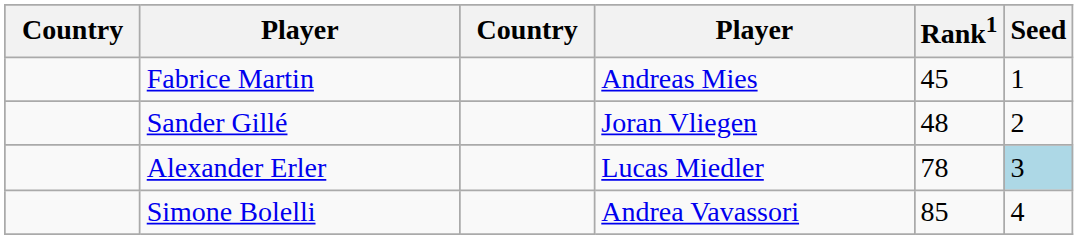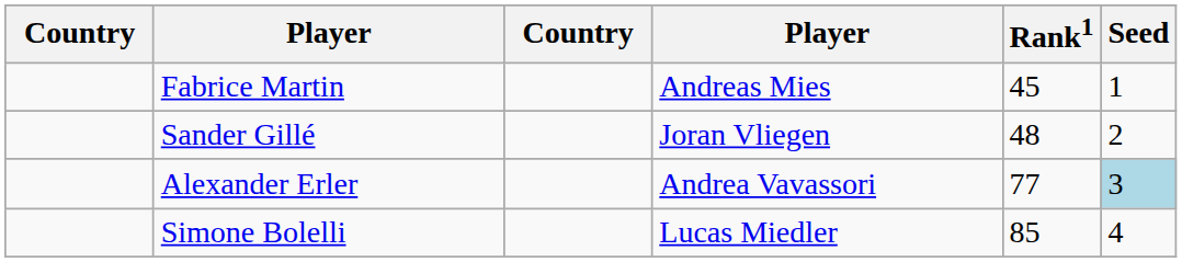 <table class="sortable wikitable">
 <tr>
 <th width="70">Country</th>
 <th width="175">Player</th>
 <th width="70">Country</th>
 <th width="175">Player</th>
 <th>Rank<sup>1</sup></th>
 <th>Seed</th>
 </tr>
 <tr>
 <td></td>
 <td><a href='#'>Fabrice Martin</a></td>
 <td></td>
 <td><a href='#'>Andreas Mies</a></td>
 <td>45</td>
 <td>1</td>
 </tr>
 <tr>
 <td></td>
 <td><a href='#'>Sander Gillé</a></td>
 <td></td>
 <td><a href='#'>Joran Vliegen</a></td>
 <td>48</td>
 <td>2</td>
 </tr>
 <tr>
 <td></td>
 <td><a href='#'>Alexander Erler</a></td>
 <td></td>
-<td><a href='#'>Lucas Miedler</a></td>
-<td>78</td>
+<td><a href='#'>Andrea Vavassori</a></td>
+<td>77</td>
 <td style="background: lightblue;">3</td>
 </tr>
 <tr>
 <td></td>
 <td><a href='#'>Simone Bolelli</a></td>
 <td></td>
-<td><a href='#'>Andrea Vavassori</a></td>
+<td><a href='#'>Lucas Miedler</a></td>
 <td>85</td>
 <td>4</td>
 </tr>
 </table>
